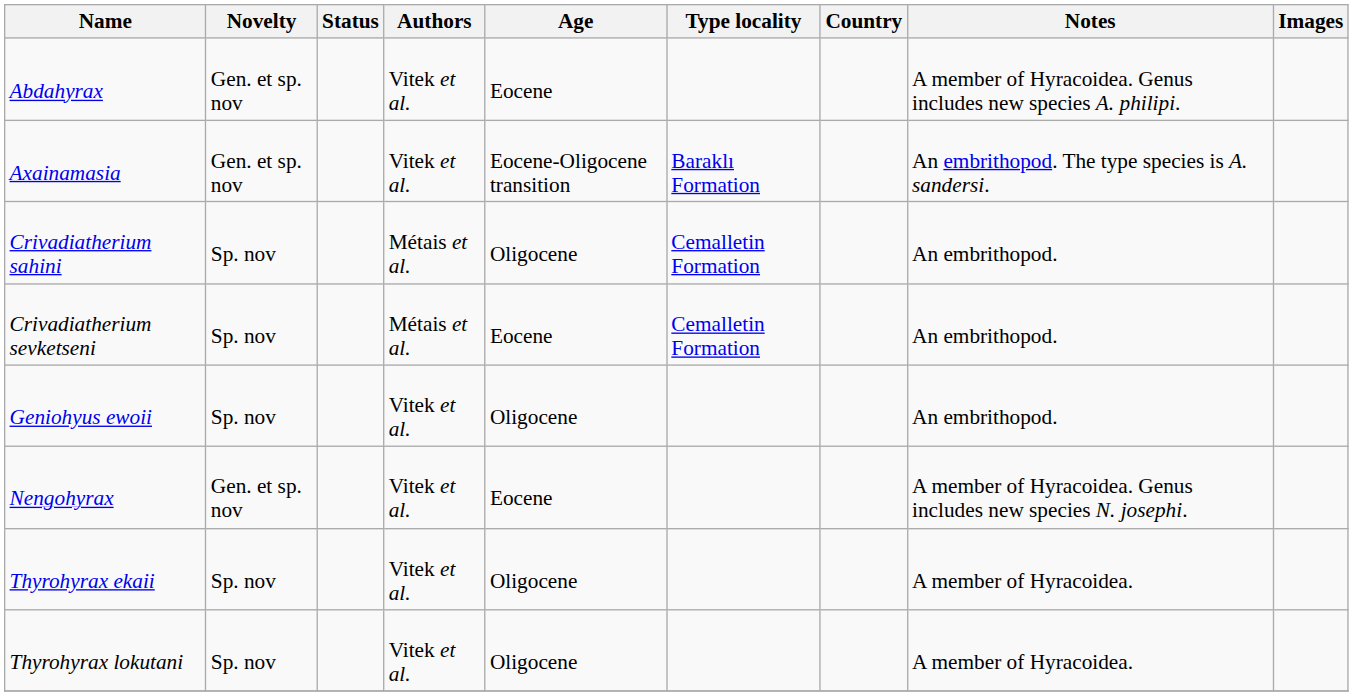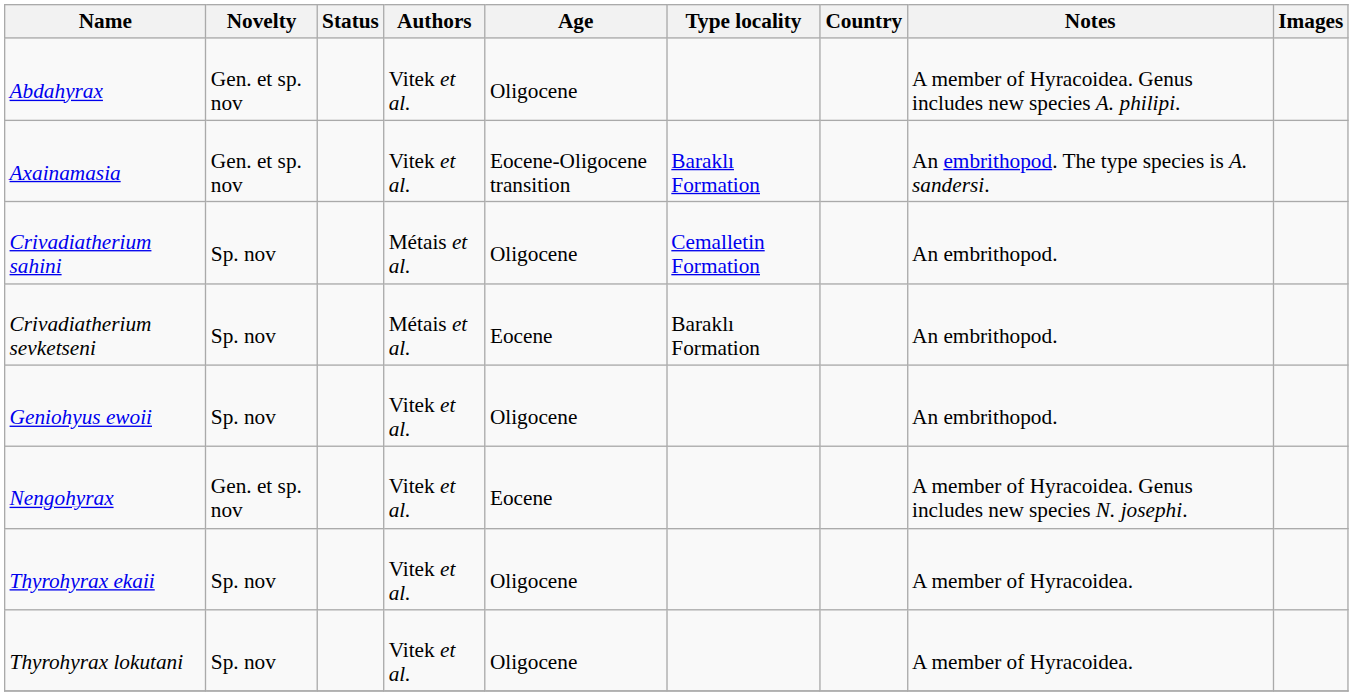 <table class="wikitable sortable" align="center" width="80%">
 <tr>
 <th>Name</th>
 <th>Novelty</th>
 <th>Status</th>
 <th>Authors</th>
 <th>Age</th>
 <th>Type locality</th>
 <th>Country</th>
 <th>Notes</th>
 <th>Images</th>
 </tr>
 <tr>
 <td><br><em><a href='#'>Abdahyrax</a></em></td>
 <td><br>Gen. et sp. nov</td>
 <td></td>
 <td><br>Vitek <em>et al.</em></td>
-<td><br>Eocene</td>
+<td><br>Oligocene</td>
 <td></td>
 <td><br></td>
 <td><br>A member of Hyracoidea. Genus includes new species <em>A. philipi</em>.</td>
 <td></td>
 </tr>
 <tr>
 <td><br><em><a href='#'>Axainamasia</a></em></td>
 <td><br>Gen. et sp. nov</td>
 <td></td>
 <td><br>Vitek <em>et al.</em></td>
 <td><br>Eocene-Oligocene transition</td>
 <td><br><a href='#'>Baraklı Formation</a></td>
 <td><br></td>
 <td><br>An <a href='#'>embrithopod</a>. The type species is <em>A. sandersi</em>.</td>
 <td></td>
 </tr>
 <tr>
 <td><br><em><a href='#'>Crivadiatherium sahini</a></em></td>
 <td><br>Sp. nov</td>
 <td></td>
 <td><br>Métais <em>et al.</em></td>
 <td><br>Oligocene</td>
 <td><br><a href='#'>Cemalletin Formation</a></td>
 <td><br></td>
 <td><br>An embrithopod.</td>
 <td></td>
 </tr>
 <tr>
 <td><br><em>Crivadiatherium sevketseni</em></td>
 <td><br>Sp. nov</td>
 <td></td>
 <td><br>Métais <em>et al.</em></td>
 <td><br>Eocene</td>
-<td><br><a href='#'>Cemalletin Formation</a></td>
+<td><br>Baraklı Formation</td>
 <td><br></td>
 <td><br>An embrithopod.</td>
 <td></td>
 </tr>
 <tr>
 <td><br><em><a href='#'>Geniohyus ewoii</a></em></td>
 <td><br>Sp. nov</td>
 <td></td>
 <td><br>Vitek <em>et al.</em></td>
 <td><br>Oligocene</td>
 <td></td>
 <td><br></td>
 <td><br>An embrithopod.</td>
 <td></td>
 </tr>
 <tr>
 <td><br><em><a href='#'>Nengohyrax</a></em></td>
 <td><br>Gen. et sp. nov</td>
 <td></td>
 <td><br>Vitek <em>et al.</em></td>
 <td><br>Eocene</td>
 <td></td>
 <td><br></td>
 <td><br>A member of Hyracoidea. Genus includes new species <em>N. josephi</em>.</td>
 <td></td>
 </tr>
 <tr>
 <td><br><em><a href='#'>Thyrohyrax ekaii</a></em></td>
 <td><br>Sp. nov</td>
 <td></td>
 <td><br>Vitek <em>et al.</em></td>
 <td><br>Oligocene</td>
 <td></td>
 <td><br></td>
 <td><br>A member of Hyracoidea.</td>
 <td></td>
 </tr>
 <tr>
 <td><br><em>Thyrohyrax lokutani</em></td>
 <td><br>Sp. nov</td>
 <td></td>
 <td><br>Vitek <em>et al.</em></td>
 <td><br>Oligocene</td>
 <td></td>
 <td><br></td>
 <td><br>A member of Hyracoidea.</td>
 <td></td>
 </tr>
 <tr>
 </tr>
 </table>
